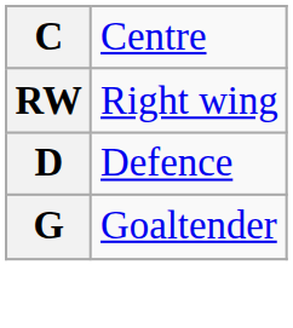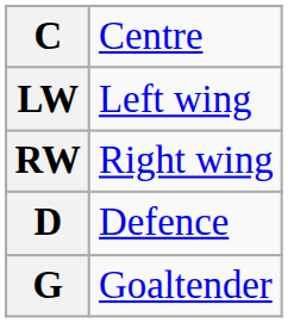 <table class="wikitable sortable">
 <tr>
 <th>C</th>
 <td><a href='#'>Centre</a></td>
+</tr>
+<tr>
+<th>LW</th>
+<td><a href='#'>Left wing</a></td>
 </tr>
 <tr>
 <th>RW</th>
 <td><a href='#'>Right wing</a></td>
 </tr>
 <tr>
 <th>D</th>
 <td><a href='#'>Defence</a></td>
 </tr>
 <tr>
 <th>G</th>
 <td><a href='#'>Goaltender</a></td>
 </tr>
 </table>
